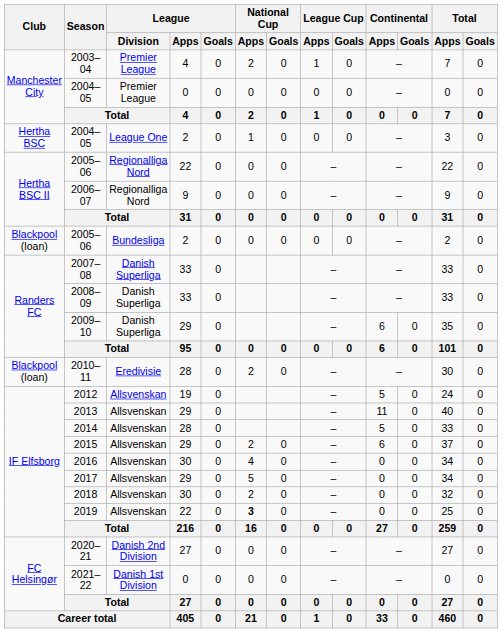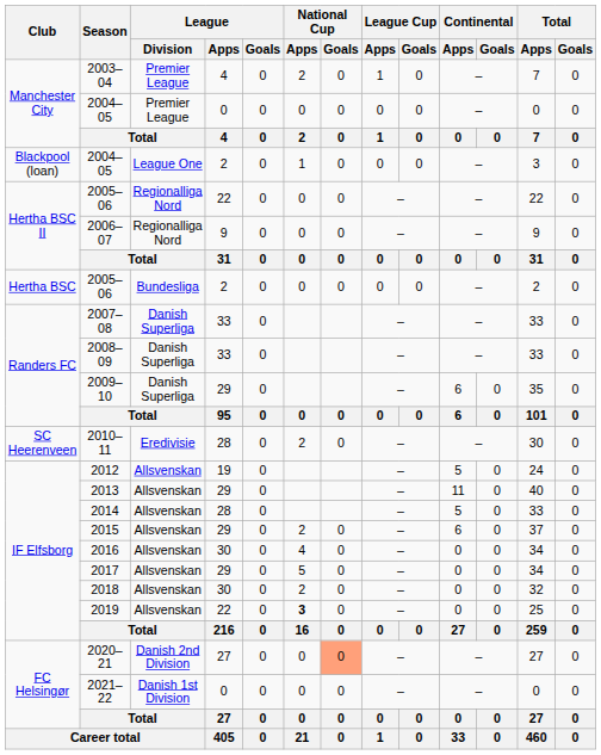 <table class="wikitable" style="text-align:center">
 <tr>
 <th rowspan="2">Club</th>
 <th rowspan="2">Season</th>
 <th colspan="3">League</th>
 <th colspan="2">National Cup</th>
 <th colspan="2">League Cup</th>
 <th colspan="2">Continental</th>
 <th colspan="2">Total</th>
 </tr>
 <tr>
 <th>Division</th>
 <th>Apps</th>
 <th>Goals</th>
 <th>Apps</th>
 <th>Goals</th>
 <th>Apps</th>
 <th>Goals</th>
 <th>Apps</th>
 <th>Goals</th>
 <th>Apps</th>
 <th>Goals</th>
 </tr>
 <tr>
 <td rowspan="3"><a href='#'>Manchester City</a></td>
 <td>2003–04</td>
 <td><a href='#'>Premier League</a></td>
 <td>4</td>
 <td>0</td>
 <td>2</td>
 <td>0</td>
 <td>1</td>
 <td>0</td>
 <td colspan="2">–</td>
 <td>7</td>
 <td>0</td>
 </tr>
 <tr>
 <td>2004–05</td>
 <td>Premier League</td>
 <td>0</td>
 <td>0</td>
 <td>0</td>
 <td>0</td>
 <td>0</td>
 <td>0</td>
 <td colspan="2">–</td>
 <td>0</td>
 <td>0</td>
 </tr>
 <tr>
 <th colspan="2">Total</th>
 <th>4</th>
 <th>0</th>
 <th>2</th>
 <th>0</th>
 <th>1</th>
 <th>0</th>
 <th>0</th>
 <th>0</th>
 <th>7</th>
 <th>0</th>
 </tr>
 <tr>
-<td><a href='#'>Hertha BSC</a></td>
+<td><a href='#'>Blackpool</a> (loan)</td>
 <td>2004–05</td>
 <td><a href='#'>League One</a></td>
 <td>2</td>
 <td>0</td>
 <td>1</td>
 <td>0</td>
 <td>0</td>
 <td>0</td>
 <td colspan="2">–</td>
 <td>3</td>
 <td>0</td>
 </tr>
 <tr>
 <td rowspan="3"><a href='#'>Hertha BSC II</a></td>
 <td>2005–06</td>
 <td><a href='#'>Regionalliga Nord</a></td>
 <td>22</td>
 <td>0</td>
 <td>0</td>
 <td>0</td>
 <td colspan="2">–</td>
 <td colspan="2">–</td>
 <td>22</td>
 <td>0</td>
 </tr>
 <tr>
 <td>2006–07</td>
 <td>Regionalliga Nord</td>
 <td>9</td>
 <td>0</td>
 <td>0</td>
 <td>0</td>
 <td colspan="2">–</td>
 <td colspan="2">–</td>
 <td>9</td>
 <td>0</td>
 </tr>
 <tr>
 <th colspan="2">Total</th>
 <th>31</th>
 <th>0</th>
 <th>0</th>
 <th>0</th>
 <th>0</th>
 <th>0</th>
 <th>0</th>
 <th>0</th>
 <th>31</th>
 <th>0</th>
 </tr>
 <tr>
-<td><a href='#'>Blackpool</a> (loan)</td>
+<td><a href='#'>Hertha BSC</a></td>
 <td>2005–06</td>
 <td><a href='#'>Bundesliga</a></td>
 <td>2</td>
 <td>0</td>
 <td>0</td>
 <td>0</td>
 <td>0</td>
 <td>0</td>
 <td colspan="2">–</td>
 <td>2</td>
 <td>0</td>
 </tr>
 <tr>
 <td rowspan="4"><a href='#'>Randers FC</a></td>
 <td>2007–08</td>
 <td><a href='#'>Danish Superliga</a></td>
 <td>33</td>
 <td>0</td>
 <td></td>
 <td></td>
 <td colspan="2">–</td>
 <td colspan="2">–</td>
 <td>33</td>
 <td>0</td>
 </tr>
 <tr>
 <td>2008–09</td>
 <td>Danish Superliga</td>
 <td>33</td>
 <td>0</td>
 <td></td>
 <td></td>
 <td colspan="2">–</td>
 <td colspan="2">–</td>
 <td>33</td>
 <td>0</td>
 </tr>
 <tr>
 <td>2009–10</td>
 <td>Danish Superliga</td>
 <td>29</td>
 <td>0</td>
 <td></td>
 <td></td>
 <td colspan="2">–</td>
 <td>6</td>
 <td>0</td>
 <td>35</td>
 <td>0</td>
 </tr>
 <tr>
 <th colspan="2">Total</th>
 <th>95</th>
 <th>0</th>
 <th>0</th>
 <th>0</th>
 <th>0</th>
 <th>0</th>
 <th>6</th>
 <th>0</th>
 <th>101</th>
 <th>0</th>
 </tr>
 <tr>
-<td><a href='#'>Blackpool</a> (loan)</td>
+<td><a href='#'>SC Heerenveen</a></td>
 <td>2010–11</td>
 <td><a href='#'>Eredivisie</a></td>
 <td>28</td>
 <td>0</td>
 <td>2</td>
 <td>0</td>
 <td colspan="2">–</td>
 <td colspan="2">–</td>
 <td>30</td>
 <td>0</td>
 </tr>
 <tr>
 <td rowspan="9"><a href='#'>IF Elfsborg</a></td>
 <td>2012</td>
 <td><a href='#'>Allsvenskan</a></td>
 <td>19</td>
 <td>0</td>
 <td></td>
 <td></td>
 <td colspan="2">–</td>
 <td>5</td>
 <td>0</td>
 <td>24</td>
 <td>0</td>
 </tr>
 <tr>
 <td>2013</td>
 <td>Allsvenskan</td>
 <td>29</td>
 <td>0</td>
 <td></td>
 <td></td>
 <td colspan="2">–</td>
 <td>11</td>
 <td>0</td>
 <td>40</td>
 <td>0</td>
 </tr>
 <tr>
 <td>2014</td>
 <td>Allsvenskan</td>
 <td>28</td>
 <td>0</td>
 <td></td>
 <td></td>
 <td colspan="2">–</td>
 <td>5</td>
 <td>0</td>
 <td>33</td>
 <td>0</td>
 </tr>
 <tr>
 <td>2015</td>
 <td>Allsvenskan</td>
 <td>29</td>
 <td>0</td>
 <td>2</td>
 <td>0</td>
 <td colspan="2">–</td>
 <td>6</td>
 <td>0</td>
 <td>37</td>
 <td>0</td>
 </tr>
 <tr>
 <td>2016</td>
 <td>Allsvenskan</td>
 <td>30</td>
 <td>0</td>
 <td>4</td>
 <td>0</td>
 <td colspan="2">–</td>
 <td>0</td>
 <td>0</td>
 <td>34</td>
 <td>0</td>
 </tr>
 <tr>
 <td>2017</td>
 <td>Allsvenskan</td>
 <td>29</td>
 <td>0</td>
 <td>5</td>
 <td>0</td>
 <td colspan="2">–</td>
 <td>0</td>
 <td>0</td>
 <td>34</td>
 <td>0</td>
 </tr>
 <tr>
 <td>2018</td>
 <td>Allsvenskan</td>
 <td>30</td>
 <td>0</td>
 <td>2</td>
 <td>0</td>
 <td colspan="2">–</td>
 <td>0</td>
 <td>0</td>
 <td>32</td>
 <td>0</td>
 </tr>
 <tr>
 <td>2019</td>
 <td>Allsvenskan</td>
 <td>22</td>
 <td>0</td>
 <td><strong>3</strong></td>
 <td>0</td>
 <td colspan="2">–</td>
 <td>0</td>
 <td>0</td>
 <td>25</td>
 <td>0</td>
 </tr>
 <tr>
 <th colspan="2">Total</th>
 <th>216</th>
 <th>0</th>
 <th>16</th>
 <th>0</th>
 <th>0</th>
 <th>0</th>
 <th>27</th>
 <th>0</th>
 <th>259</th>
 <th>0</th>
 </tr>
 <tr>
 <td rowspan="3"><a href='#'>FC Helsingør</a></td>
 <td>2020–21</td>
 <td><a href='#'>Danish 2nd Division</a></td>
 <td>27</td>
 <td>0</td>
 <td>0</td>
-<td>0</td>
+<td style="background: lightsalmon;">0</td>
 <td colspan="2">–</td>
 <td colspan="2">–</td>
 <td>27</td>
 <td>0</td>
 </tr>
 <tr>
 <td>2021–22</td>
 <td><a href='#'>Danish 1st Division</a></td>
 <td>0</td>
 <td>0</td>
 <td>0</td>
 <td>0</td>
 <td colspan="2">–</td>
 <td colspan="2">–</td>
 <td>0</td>
 <td>0</td>
 </tr>
 <tr>
 <th colspan="2">Total</th>
 <th>27</th>
 <th>0</th>
 <th>0</th>
 <th>0</th>
 <th>0</th>
 <th>0</th>
 <th>0</th>
 <th>0</th>
 <th>27</th>
 <th>0</th>
 </tr>
 <tr>
 <th colspan="3">Career total</th>
 <th>405</th>
 <th>0</th>
 <th>21</th>
 <th>0</th>
 <th>1</th>
 <th>0</th>
 <th>33</th>
 <th>0</th>
 <th>460</th>
 <th>0</th>
 </tr>
 </table>
